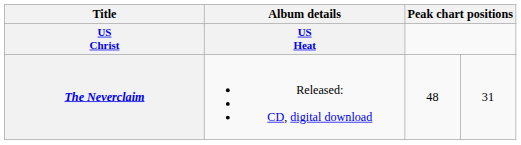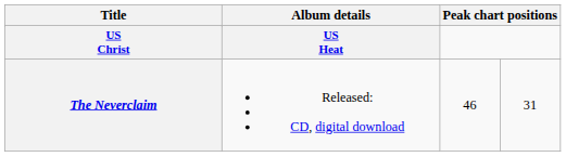 <table class="wikitable plainrowheaders" style="text-align:center;">
 <tr>
 <th scope="col" rowspan="2" style="width:16em;">Title</th>
 <th scope="col" rowspan="2" style="width:16em;">Album details</th>
 <th scope="col" colspan="2">Peak chart positions</th>
 </tr>
 <tr>
 </tr>
 <tr>
 <th style="width:3em; font-size:90%"><a href='#'>US<br>Christ</a></th>
 <th style="width:3em; font-size:90%"><a href='#'>US<br>Heat</a></th>
 </tr>
 <tr>
 <th scope="row"><em><a href='#'>The Neverclaim</a></em></th>
 <td><br><ul><li>Released: </li><li></li><li><a href='#'>CD</a>, <a href='#'>digital download</a></li></ul></td>
-<td>48</td>
+<td>46</td>
 <td>31</td>
 </tr>
 </table>
